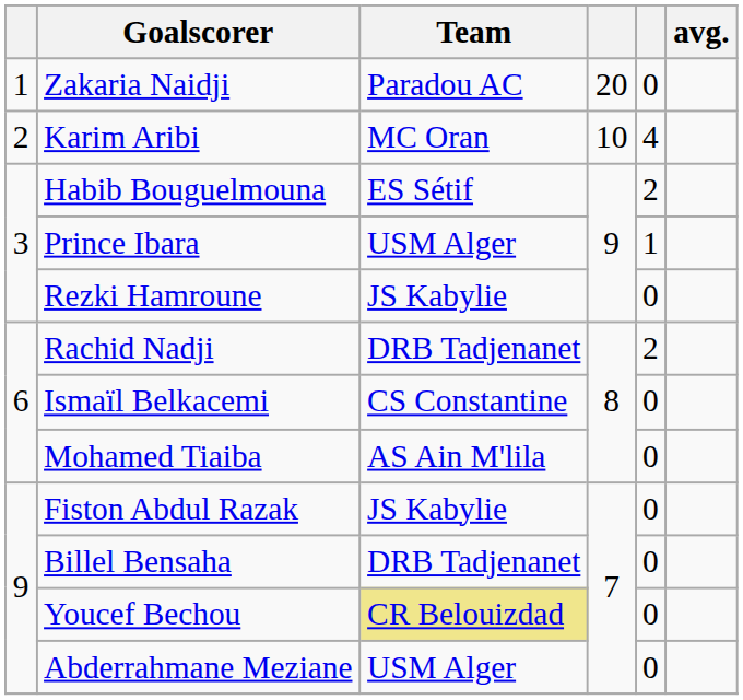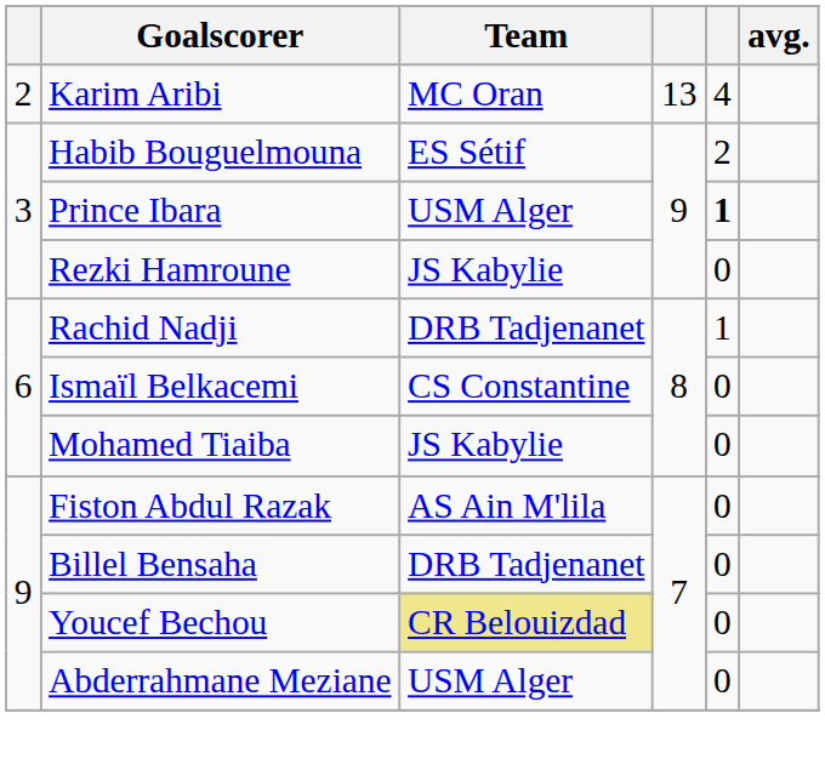 <table class="wikitable" style="font-size: 95%;">
 <tr bgcolor="#CCCCCC" align="center">
 <th scope="col"></th>
 <th scope="col">Goalscorer</th>
 <th scope="col">Team</th>
 <th scope="col"></th>
 <th scope="col"></th>
 <th scope="col">avg.</th>
 </tr>
 <tr>
-<td align="center">1</td>
-<td> <a href='#'>Zakaria Naidji</a></td>
-<td><a href='#'>Paradou AC</a></td>
-<td align="center">20</td>
-<td>0</td>
-<td></td>
-</tr>
-<tr>
 <td rowspan=1 align="center">2</td>
 <td> <a href='#'>Karim Aribi</a></td>
 <td><a href='#'>MC Oran</a></td>
-<td rowspan=1 align="center">10</td>
+<td rowspan=1 align="center">13</td>
 <td>4</td>
 <td></td>
 </tr>
 <tr>
 <td rowspan=3 align="center">3</td>
 <td> <a href='#'>Habib Bouguelmouna</a></td>
 <td><a href='#'>ES Sétif</a></td>
 <td rowspan=3 align="center">9</td>
 <td>2</td>
 <td></td>
 </tr>
 <tr>
 <td> <a href='#'>Prince Ibara</a></td>
 <td><a href='#'>USM Alger</a></td>
-<td>1</td>
+<td><strong>1</strong></td>
 <td></td>
 </tr>
 <tr>
 <td> <a href='#'>Rezki Hamroune</a></td>
 <td><a href='#'>JS Kabylie</a></td>
 <td>0</td>
 <td></td>
 </tr>
 <tr>
 <td rowspan=3 align="center">6</td>
 <td> <a href='#'>Rachid Nadji</a></td>
 <td><a href='#'>DRB Tadjenanet</a></td>
 <td rowspan=3 align="center">8</td>
-<td>2</td>
+<td>1</td>
 <td></td>
 </tr>
 <tr>
 <td> <a href='#'>Ismaïl Belkacemi</a></td>
 <td><a href='#'>CS Constantine</a></td>
 <td>0</td>
 <td></td>
 </tr>
 <tr>
 <td> <a href='#'>Mohamed Tiaiba</a></td>
-<td><a href='#'>AS Ain M'lila</a></td>
+<td><a href='#'>JS Kabylie</a></td>
 <td>0</td>
 <td></td>
 </tr>
 <tr>
 <td rowspan=4 align="center">9</td>
 <td> <a href='#'>Fiston Abdul Razak</a></td>
-<td><a href='#'>JS Kabylie</a></td>
+<td><a href='#'>AS Ain M'lila</a></td>
 <td rowspan=4 align="center">7</td>
 <td>0</td>
 <td></td>
 </tr>
 <tr>
 <td> <a href='#'>Billel Bensaha</a></td>
 <td><a href='#'>DRB Tadjenanet</a></td>
 <td>0</td>
 <td></td>
 </tr>
 <tr>
 <td> <a href='#'>Youcef Bechou</a></td>
 <td style="background: khaki;"><a href='#'>CR Belouizdad</a></td>
 <td>0</td>
 <td></td>
 </tr>
 <tr>
 <td> <a href='#'>Abderrahmane Meziane</a></td>
 <td><a href='#'>USM Alger</a></td>
 <td>0</td>
 <td></td>
 </tr>
 <tr>
 </tr>
 </table>
